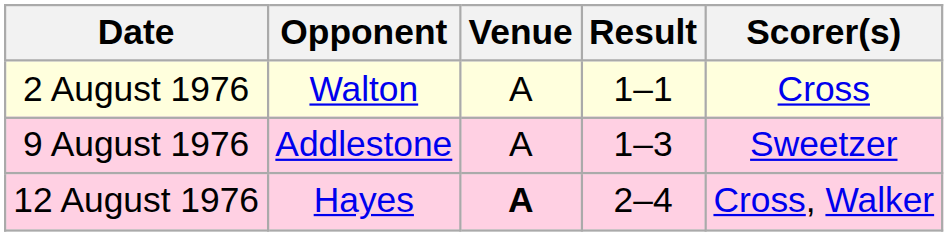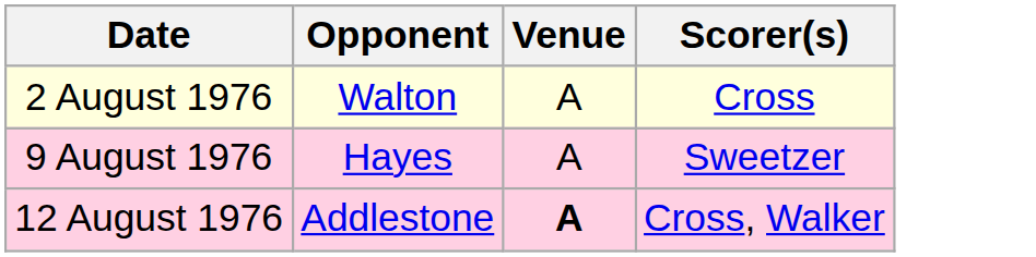 <table class="wikitable sortable" style="text-align:center;">
 <tr>
 <th>Date</th>
 <th>Opponent</th>
 <th>Venue</th>
-<th>Result</th>
 <th>Scorer(s)</th>
 </tr>
 <tr style="background:#ffd;">
 <td>2 August 1976</td>
 <td><a href='#'>Walton</a></td>
 <td>A</td>
-<td>1–1</td>
 <td><a href='#'>Cross</a></td>
 </tr>
 <tr style="background:#ffd0e3;">
 <td>9 August 1976</td>
-<td><a href='#'>Addlestone</a></td>
+<td><a href='#'>Hayes</a></td>
 <td>A</td>
-<td>1–3</td>
 <td><a href='#'>Sweetzer</a></td>
 </tr>
 <tr style="background:#ffd0e3;">
 <td>12 August 1976</td>
-<td><a href='#'>Hayes</a></td>
+<td><a href='#'>Addlestone</a></td>
 <td><strong>A</strong></td>
-<td>2–4</td>
 <td><a href='#'>Cross</a>, <a href='#'>Walker</a></td>
 </tr>
 </table>
